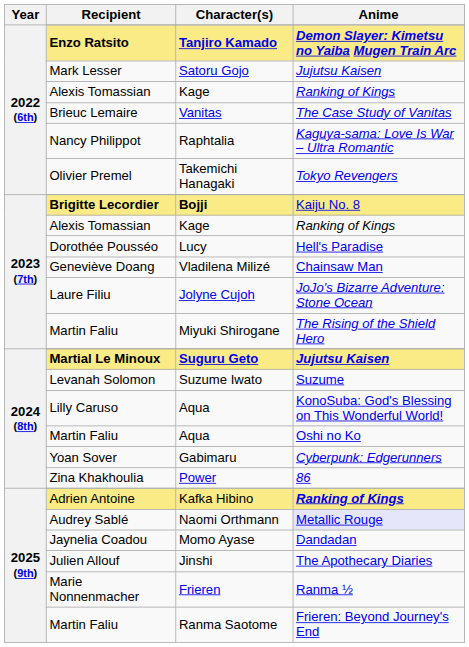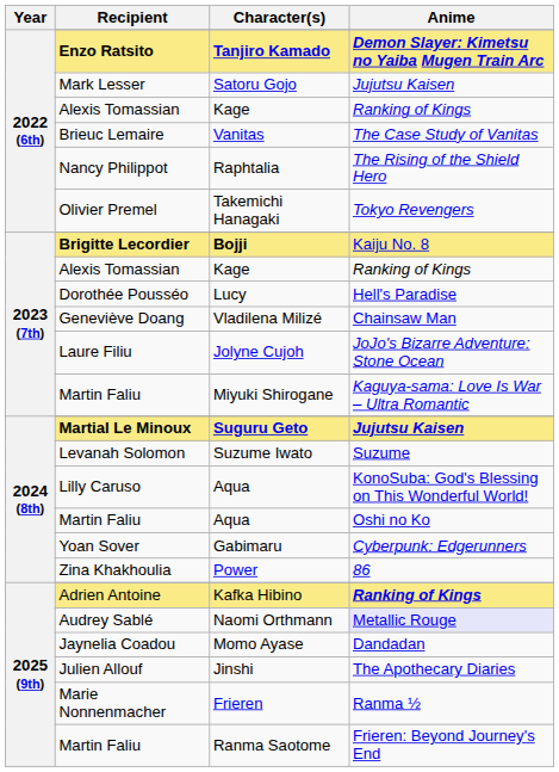 <table class="wikitable" style="width:90%;">
 <tr>
 <th style="width:3%;">Year</th>
 <th style="width:15%;">Recipient</th>
 <th style="width:15%;">Character(s)</th>
 <th style="width:25%;">Anime</th>
 </tr>
 <tr>
 <th rowspan="7" style="text-align:center;">2022 <br><small>(<a href='#'>6th</a>)</small><br></th>
 </tr>
 <tr style="background:#FAEB86;">
 <td><strong>Enzo Ratsito</strong></td>
 <td><strong><a href='#'>Tanjiro Kamado</a></strong></td>
 <td><strong><em><a href='#'>Demon Slayer: Kimetsu no Yaiba</a> <a href='#'>Mugen Train Arc</a></em></strong></td>
 </tr>
 <tr>
 <td>Mark Lesser</td>
 <td><a href='#'>Satoru Gojo</a></td>
 <td><em><a href='#'>Jujutsu Kaisen</a></em></td>
 </tr>
 <tr>
 <td>Alexis Tomassian</td>
 <td>Kage</td>
 <td><em><a href='#'>Ranking of Kings</a></em></td>
 </tr>
 <tr>
 <td>Brieuc Lemaire</td>
 <td><a href='#'>Vanitas</a></td>
 <td><em><a href='#'>The Case Study of Vanitas</a></em></td>
 </tr>
 <tr>
 <td>Nancy Philippot</td>
 <td>Raphtalia</td>
-<td><em><a href='#'>Kaguya-sama: Love Is War – Ultra Romantic</a></em></td>
+<td><em><a href='#'>The Rising of the Shield Hero</a></em></td>
 </tr>
 <tr>
 <td>Olivier Premel</td>
 <td>Takemichi Hanagaki</td>
 <td><em><a href='#'>Tokyo Revengers</a></em></td>
 </tr>
 <tr>
 <th rowspan="7" style="text-align:center;">2023 <br><small>(<a href='#'>7th</a>)</small><br></th>
 </tr>
 <tr style="background:#FAEB86;">
 <td><strong>Brigitte Lecordier</strong></td>
 <td><strong>Bojji</strong></td>
 <td></em></strong><a href='#'>Kaiju No. 8</a><strong><em></td>
 </tr>
 <tr>
 <td>Alexis Tomassian</td>
 <td>Kage</td>
 <td><em>Ranking of Kings</em></td>
 </tr>
 <tr>
 <td>Dorothée Pousséo</td>
 <td>Lucy</td>
 <td></em><a href='#'>Hell's Paradise</a><em></td>
 </tr>
 <tr>
 <td>Geneviève Doang</td>
 <td>Vladilena Milizé</td>
 <td></em><a href='#'>Chainsaw Man</a><em></td>
 </tr>
 <tr>
 <td>Laure Filiu</td>
 <td><a href='#'>Jolyne Cujoh</a></td>
 <td><em><a href='#'>JoJo's Bizarre Adventure: Stone Ocean</a></em></td>
 </tr>
 <tr>
 <td>Martin Faliu</td>
 <td>Miyuki Shirogane</td>
-<td><em><a href='#'>The Rising of the Shield Hero</a></em></td>
+<td><em><a href='#'>Kaguya-sama: Love Is War – Ultra Romantic</a></em></td>
 </tr>
 <tr>
 <th rowspan="7" style="text-align:center;">2024 <br><small>(<a href='#'>8th</a>)</small><br></th>
 </tr>
 <tr style="background:#FAEB86;">
 <td><strong>Martial Le Minoux</strong></td>
 <td><strong><a href='#'>Suguru Geto</a></strong></td>
 <td><strong><em><a href='#'>Jujutsu Kaisen</a><em> <strong></td>
 </tr>
 <tr>
 <td>Levanah Solomon</td>
 <td>Suzume Iwato</td>
 <td></em><a href='#'>Suzume</a><em></td>
 </tr>
 <tr>
 <td>Lilly Caruso</td>
 <td>Aqua</td>
 <td></em><a href='#'>KonoSuba: God's Blessing on This Wonderful World!</a><em></td>
 </tr>
 <tr>
 <td>Martin Faliu</td>
 <td>Aqua</td>
 <td></em><a href='#'>Oshi no Ko</a><em></td>
 </tr>
 <tr>
 <td>Yoan Sover</td>
 <td>Gabimaru</td>
 <td><em><a href='#'>Cyberpunk: Edgerunners</a></em></td>
 </tr>
 <tr>
 <td>Zina Khakhoulia</td>
 <td><a href='#'>Power</a></td>
 <td><em><a href='#'>86</a></em></td>
 </tr>
 <tr>
 <th rowspan="7" style="text-align:center;">2025 <br><small>(<a href='#'>9th</a>)</small><br></th>
 </tr>
 <tr style="background:#FAEB86;">
 <td></strong>Adrien Antoine<strong></td>
 <td></strong>Kafka Hibino<strong></td>
 <td><strong><em><a href='#'>Ranking of Kings</a></em></strong></td>
 </tr>
 <tr>
 <td>Audrey Sablé</td>
 <td>Naomi Orthmann</td>
 <td style="background: lavender;"></em><a href='#'>Metallic Rouge</a><em></td>
 </tr>
 <tr>
 <td>Jaynelia Coadou</td>
 <td>Momo Ayase</td>
 <td></em><a href='#'>Dandadan</a><em></td>
 </tr>
 <tr>
 <td>Julien Allouf</td>
 <td>Jinshi</td>
 <td></em><a href='#'>The Apothecary Diaries</a><em></td>
 </tr>
 <tr>
 <td>Marie Nonnenmacher</td>
 <td><a href='#'>Frieren</a></td>
 <td></em><a href='#'>Ranma ½</a><em></td>
 </tr>
 <tr>
 <td>Martin Faliu</td>
 <td>Ranma Saotome</td>
 <td></em><a href='#'>Frieren: Beyond Journey's End</a><em></td>
 </tr>
 </table>
